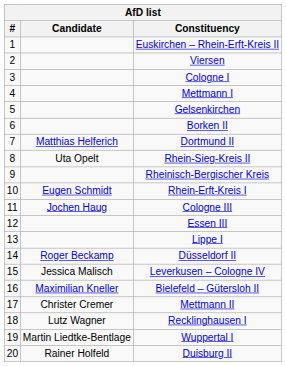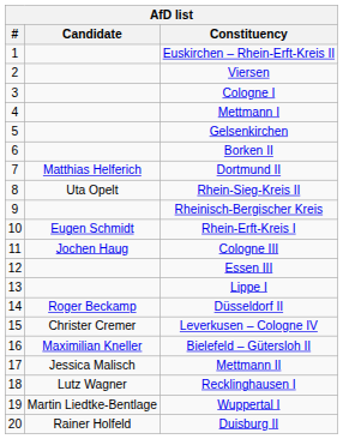 <table class="wikitable mw-collapsible mw-collapsed" style="text-align:center">
 <tr>
 <th colspan=3>AfD list</th>
 </tr>
 <tr>
 <th>#</th>
 <th>Candidate</th>
 <th>Constituency</th>
 </tr>
 <tr>
 <td>1</td>
 <td></td>
 <td><a href='#'>Euskirchen – Rhein-Erft-Kreis II</a></td>
 </tr>
 <tr>
 <td>2</td>
 <td></td>
 <td><a href='#'>Viersen</a></td>
 </tr>
 <tr>
 <td>3</td>
 <td></td>
 <td><a href='#'>Cologne I</a></td>
 </tr>
 <tr>
 <td>4</td>
 <td></td>
 <td><a href='#'>Mettmann I</a></td>
 </tr>
 <tr>
 <td>5</td>
 <td></td>
 <td><a href='#'>Gelsenkirchen</a></td>
 </tr>
 <tr>
 <td>6</td>
 <td></td>
 <td><a href='#'>Borken II</a></td>
 </tr>
 <tr>
 <td>7</td>
 <td><a href='#'>Matthias Helferich</a></td>
 <td><a href='#'>Dortmund II</a></td>
 </tr>
 <tr>
 <td>8</td>
 <td>Uta Opelt</td>
 <td><a href='#'>Rhein-Sieg-Kreis II</a></td>
 </tr>
 <tr>
 <td>9</td>
 <td></td>
 <td><a href='#'>Rheinisch-Bergischer Kreis</a></td>
 </tr>
 <tr>
 <td>10</td>
 <td><a href='#'>Eugen Schmidt</a></td>
 <td><a href='#'>Rhein-Erft-Kreis I</a></td>
 </tr>
 <tr>
 <td>11</td>
 <td><a href='#'>Jochen Haug</a></td>
 <td><a href='#'>Cologne III</a></td>
 </tr>
 <tr>
 <td>12</td>
 <td></td>
 <td><a href='#'>Essen III</a></td>
 </tr>
 <tr>
 <td>13</td>
 <td></td>
 <td><a href='#'>Lippe I</a></td>
 </tr>
 <tr>
 <td>14</td>
 <td><a href='#'>Roger Beckamp</a></td>
 <td><a href='#'>Düsseldorf II</a></td>
 </tr>
 <tr>
 <td>15</td>
-<td>Jessica Malisch</td>
+<td>Christer Cremer</td>
 <td><a href='#'>Leverkusen – Cologne IV</a></td>
 </tr>
 <tr>
 <td>16</td>
 <td><a href='#'>Maximilian Kneller</a></td>
 <td><a href='#'>Bielefeld – Gütersloh II</a></td>
 </tr>
 <tr>
 <td>17</td>
-<td>Christer Cremer</td>
+<td>Jessica Malisch</td>
 <td><a href='#'>Mettmann II</a></td>
 </tr>
 <tr>
 <td>18</td>
 <td>Lutz Wagner</td>
 <td><a href='#'>Recklinghausen I</a></td>
 </tr>
 <tr>
 <td>19</td>
 <td>Martin Liedtke-Bentlage</td>
 <td><a href='#'>Wuppertal I</a></td>
 </tr>
 <tr>
 <td>20</td>
 <td>Rainer Holfeld</td>
 <td><a href='#'>Duisburg II</a></td>
 </tr>
 </table>
